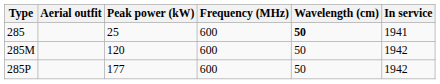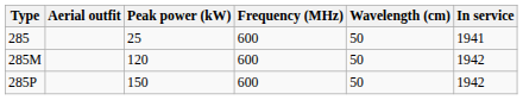 <table class="wikitable">
 <tr>
 <th>Type</th>
 <th>Aerial outfit</th>
 <th>Peak power (kW)</th>
 <th>Frequency (MHz)</th>
 <th>Wavelength (cm)</th>
 <th>In service</th>
 </tr>
 <tr>
 <td>285</td>
 <td></td>
 <td>25</td>
 <td>600</td>
-<td><strong>50</strong></td>
+<td>50</td>
 <td>1941</td>
 </tr>
 <tr>
 <td>285M</td>
 <td></td>
 <td>120</td>
 <td>600</td>
 <td>50</td>
 <td>1942</td>
 </tr>
 <tr>
 <td>285P</td>
 <td></td>
-<td>177</td>
+<td>150</td>
 <td>600</td>
 <td>50</td>
 <td>1942</td>
 </tr>
 </table>
